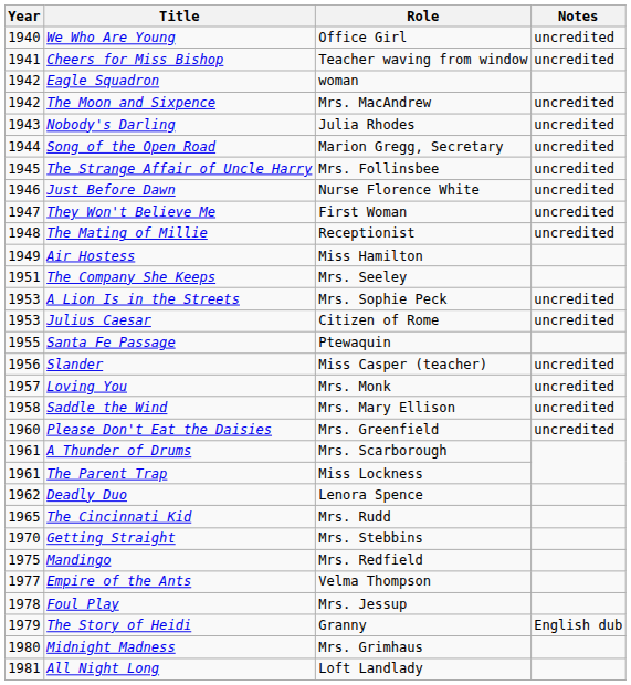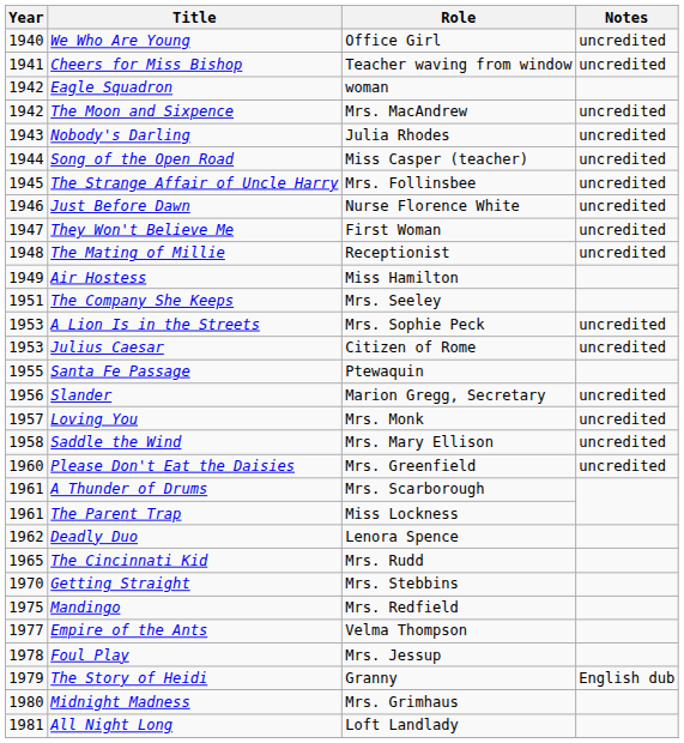 <table class="wikitable sortable">
 <tr>
 <th>Year</th>
 <th>Title</th>
 <th>Role</th>
 <th class="unsortable">Notes</th>
 </tr>
 <tr>
 <td>1940</td>
 <td><em><a href='#'>We Who Are Young</a></em></td>
 <td>Office Girl</td>
 <td>uncredited</td>
 </tr>
 <tr>
 <td>1941</td>
 <td><em><a href='#'>Cheers for Miss Bishop</a></em></td>
 <td>Teacher waving from window</td>
 <td>uncredited</td>
 </tr>
 <tr>
 <td>1942</td>
 <td><em><a href='#'>Eagle Squadron</a></em></td>
 <td>woman</td>
 <td></td>
 </tr>
 <tr>
 <td>1942</td>
 <td><em><a href='#'>The Moon and Sixpence</a></em></td>
 <td>Mrs. MacAndrew</td>
 <td>uncredited</td>
 </tr>
 <tr>
 <td>1943</td>
 <td><em><a href='#'>Nobody's Darling</a></em></td>
 <td>Julia Rhodes</td>
 <td>uncredited</td>
 </tr>
 <tr>
 <td>1944</td>
 <td><em><a href='#'>Song of the Open Road</a></em></td>
-<td>Marion Gregg, Secretary</td>
+<td>Miss Casper (teacher)</td>
 <td>uncredited</td>
 </tr>
 <tr>
 <td>1945</td>
 <td><em><a href='#'>The Strange Affair of Uncle Harry</a></em></td>
 <td>Mrs. Follinsbee</td>
 <td>uncredited</td>
 </tr>
 <tr>
 <td>1946</td>
 <td><em><a href='#'>Just Before Dawn</a></em></td>
 <td>Nurse Florence White</td>
 <td>uncredited</td>
 </tr>
 <tr>
 <td>1947</td>
 <td><em><a href='#'>They Won't Believe Me</a></em></td>
 <td>First Woman</td>
 <td>uncredited</td>
 </tr>
 <tr>
 <td>1948</td>
 <td><em><a href='#'>The Mating of Millie</a></em></td>
 <td>Receptionist</td>
 <td>uncredited</td>
 </tr>
 <tr>
 <td>1949</td>
 <td><em><a href='#'>Air Hostess</a></em></td>
 <td>Miss Hamilton</td>
 <td></td>
 </tr>
 <tr>
 <td>1951</td>
 <td><em><a href='#'>The Company She Keeps</a></em></td>
 <td>Mrs. Seeley</td>
 <td></td>
 </tr>
 <tr>
 <td>1953</td>
 <td><em><a href='#'>A Lion Is in the Streets</a></em></td>
 <td>Mrs. Sophie Peck</td>
 <td>uncredited</td>
 </tr>
 <tr>
 <td>1953</td>
 <td><em><a href='#'>Julius Caesar</a></em></td>
 <td>Citizen of Rome</td>
 <td>uncredited</td>
 </tr>
 <tr>
 <td>1955</td>
 <td><em><a href='#'>Santa Fe Passage</a></em></td>
 <td>Ptewaquin</td>
 <td></td>
 </tr>
 <tr>
 <td>1956</td>
 <td><em><a href='#'>Slander</a></em></td>
-<td>Miss Casper (teacher)</td>
+<td>Marion Gregg, Secretary</td>
 <td>uncredited</td>
 </tr>
 <tr>
 <td>1957</td>
 <td><em><a href='#'>Loving You</a></em></td>
 <td>Mrs. Monk</td>
 <td>uncredited</td>
 </tr>
 <tr>
 <td>1958</td>
 <td><em><a href='#'>Saddle the Wind</a></em></td>
 <td>Mrs. Mary Ellison</td>
 <td>uncredited</td>
 </tr>
 <tr>
 <td>1960</td>
 <td><em><a href='#'>Please Don't Eat the Daisies</a></em></td>
 <td>Mrs. Greenfield</td>
 <td>uncredited</td>
 </tr>
 <tr>
 <td>1961</td>
 <td><em><a href='#'>A Thunder of Drums</a></em></td>
 <td>Mrs. Scarborough</td>
 </tr>
 <tr>
 <td>1961</td>
 <td><em><a href='#'>The Parent Trap</a></em></td>
 <td>Miss Lockness</td>
 </tr>
 <tr>
 <td>1962</td>
 <td><em><a href='#'>Deadly Duo</a></em></td>
 <td>Lenora Spence</td>
 <td></td>
 </tr>
 <tr>
 <td>1965</td>
 <td><em><a href='#'>The Cincinnati Kid</a></em></td>
 <td>Mrs. Rudd</td>
 <td></td>
 </tr>
 <tr>
 <td>1970</td>
 <td><em><a href='#'>Getting Straight</a></em></td>
 <td>Mrs. Stebbins</td>
 <td></td>
 </tr>
 <tr>
 <td>1975</td>
 <td><em><a href='#'>Mandingo</a></em></td>
 <td>Mrs. Redfield</td>
 <td></td>
 </tr>
 <tr>
 <td>1977</td>
 <td><em><a href='#'>Empire of the Ants</a></em></td>
 <td>Velma Thompson</td>
 <td></td>
 </tr>
 <tr>
 <td>1978</td>
 <td><em><a href='#'>Foul Play</a></em></td>
 <td>Mrs. Jessup</td>
 <td></td>
 </tr>
 <tr>
 <td>1979</td>
 <td><em><a href='#'>The Story of Heidi</a></em></td>
 <td>Granny</td>
 <td>English dub</td>
 </tr>
 <tr>
 <td>1980</td>
 <td><em><a href='#'>Midnight Madness</a></em></td>
 <td>Mrs. Grimhaus</td>
 <td></td>
 </tr>
 <tr>
 <td>1981</td>
 <td><em><a href='#'>All Night Long</a></em></td>
 <td>Loft Landlady</td>
 <td></td>
 </tr>
 <tr>
 </tr>
 </table>
